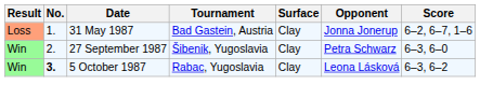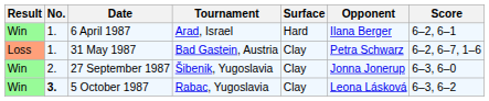 <table class="sortable wikitable" style="font-size:97%;">
 <tr>
 <th>Result</th>
 <th>No.</th>
 <th>Date</th>
 <th>Tournament</th>
 <th>Surface</th>
 <th>Opponent</th>
 <th class="unsortable">Score</th>
 </tr>
 <tr style="background:#f0f8ff;">
+<td style="background:#98fb98;">Win</td>
+<td>1.</td>
+<td>6 April 1987</td>
+<td><a href='#'>Arad</a>, Israel</td>
+<td>Hard</td>
+<td> <a href='#'>Ilana Berger</a></td>
+<td>6–2, 6–1</td>
+</tr>
+<tr style="background:#f0f8ff;">
 <td style="background:#ffa07a;">Loss</td>
 <td>1.</td>
 <td>31 May 1987</td>
 <td><a href='#'>Bad Gastein</a>, Austria</td>
 <td>Clay</td>
-<td> <a href='#'>Jonna Jonerup</a></td>
+<td> <a href='#'>Petra Schwarz</a></td>
 <td>6–2, 6–7, 1–6</td>
 </tr>
 <tr style="background:#f0f8ff;">
 <td style="background:#98fb98;">Win</td>
 <td>2.</td>
 <td>27 September 1987</td>
 <td><a href='#'>Šibenik</a>, Yugoslavia</td>
 <td>Clay</td>
-<td> <a href='#'>Petra Schwarz</a></td>
+<td> <a href='#'>Jonna Jonerup</a></td>
 <td>6–3, 6–0</td>
 </tr>
 <tr bgcolor=f0f8ff>
 <td style="background:#98fb98;">Win</td>
 <td><strong>3.</strong></td>
 <td>5 October 1987</td>
 <td><a href='#'>Rabac</a>, Yugoslavia</td>
 <td>Clay</td>
 <td> <a href='#'>Leona Lásková</a></td>
 <td>6–3, 6–2</td>
 </tr>
 </table>
